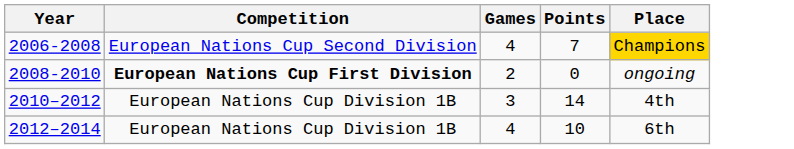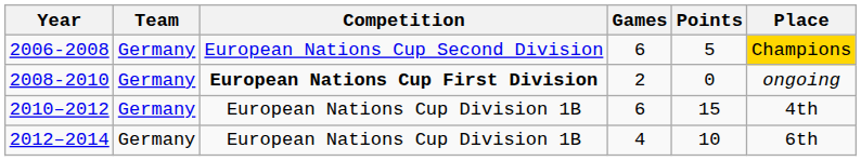 <table class="wikitable">
 <tr>
 <th>Year</th>
+<th>Team</th>
 <th>Competition</th>
 <th>Games</th>
 <th>Points</th>
 <th>Place</th>
 </tr>
 <tr align="center">
 <td><a href='#'>2006-2008</a></td>
+<td><a href='#'>Germany</a></td>
 <td><a href='#'>European Nations Cup Second Division</a></td>
-<td>4</td>
-<td>7</td>
+<td>6</td>
+<td>5</td>
 <td bgcolor="#FFD700">Champions</td>
 </tr>
 <tr align="center">
 <td><a href='#'>2008-2010</a></td>
+<td><a href='#'>Germany</a></td>
 <td><strong>European Nations Cup First Division</strong></td>
 <td>2</td>
 <td>0</td>
 <td><em>ongoing</em></td>
 </tr>
 <tr align="center">
 <td><a href='#'>2010–2012</a></td>
+<td><a href='#'>Germany</a></td>
 <td>European Nations Cup Division 1B</td>
-<td>3</td>
-<td>14</td>
+<td>6</td>
+<td>15</td>
 <td>4th</td>
 </tr>
 <tr align="center">
 <td><a href='#'>2012–2014</a></td>
+<td>Germany</td>
 <td>European Nations Cup Division 1B</td>
 <td>4</td>
 <td>10</td>
 <td>6th</td>
 </tr>
 </table>
